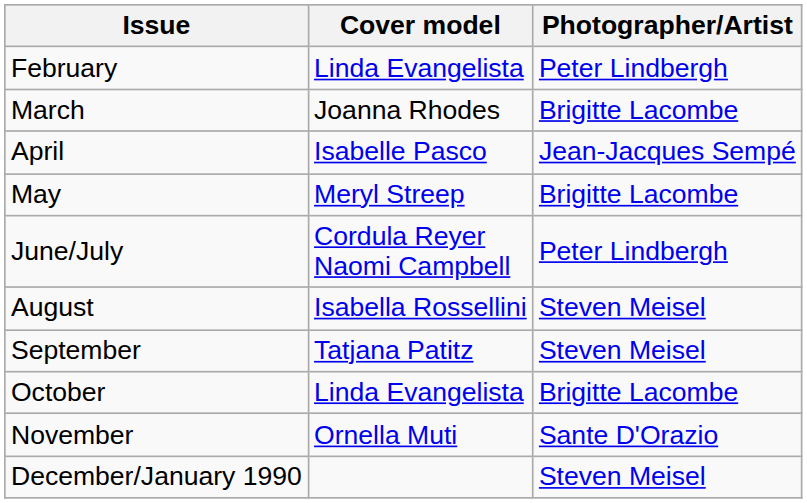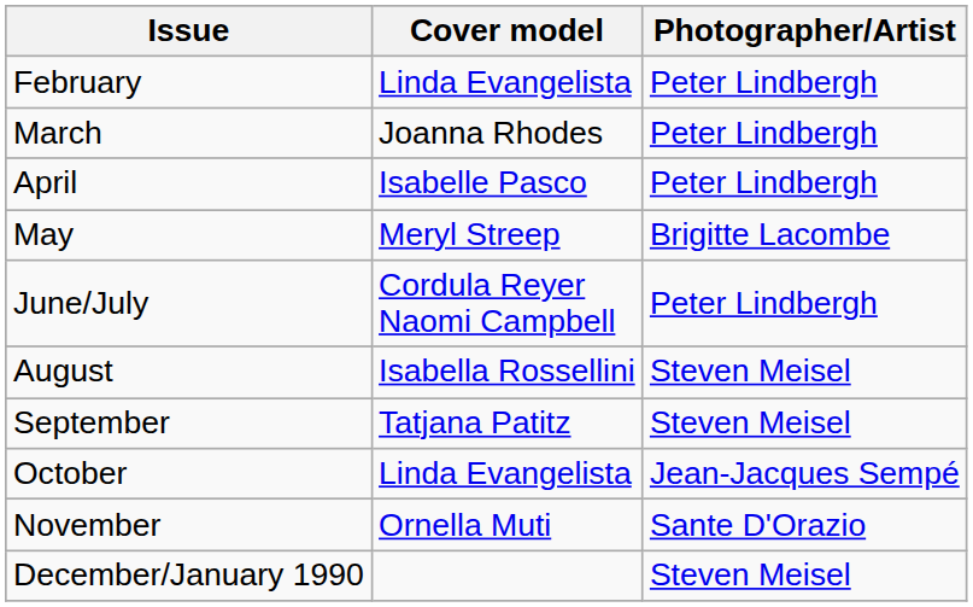 <table class="sortable wikitable">
 <tr>
 <th>Issue</th>
 <th>Cover model</th>
 <th>Photographer/Artist</th>
 </tr>
 <tr>
 <td>February</td>
 <td><a href='#'>Linda Evangelista</a></td>
 <td><a href='#'>Peter Lindbergh</a></td>
 </tr>
 <tr>
 <td>March</td>
 <td>Joanna Rhodes</td>
-<td><a href='#'>Brigitte Lacombe</a></td>
+<td><a href='#'>Peter Lindbergh</a></td>
 </tr>
 <tr>
 <td>April</td>
 <td><a href='#'>Isabelle Pasco</a></td>
-<td><a href='#'>Jean-Jacques Sempé</a></td>
+<td><a href='#'>Peter Lindbergh</a></td>
 </tr>
 <tr>
 <td>May</td>
 <td><a href='#'>Meryl Streep</a></td>
 <td><a href='#'>Brigitte Lacombe</a></td>
 </tr>
 <tr>
 <td>June/July</td>
 <td><a href='#'>Cordula Reyer</a><br><a href='#'>Naomi Campbell</a></td>
 <td><a href='#'>Peter Lindbergh</a></td>
 </tr>
 <tr>
 <td>August</td>
 <td><a href='#'>Isabella Rossellini</a></td>
 <td><a href='#'>Steven Meisel</a></td>
 </tr>
 <tr>
 <td>September</td>
 <td><a href='#'>Tatjana Patitz</a></td>
 <td><a href='#'>Steven Meisel</a></td>
 </tr>
 <tr>
 <td>October</td>
 <td><a href='#'>Linda Evangelista</a></td>
-<td><a href='#'>Brigitte Lacombe</a></td>
+<td><a href='#'>Jean-Jacques Sempé</a></td>
 </tr>
 <tr>
 <td>November</td>
 <td><a href='#'>Ornella Muti</a></td>
 <td><a href='#'>Sante D'Orazio</a></td>
 </tr>
 <tr>
 <td>December/January 1990</td>
 <td></td>
 <td><a href='#'>Steven Meisel</a></td>
 </tr>
 </table>
